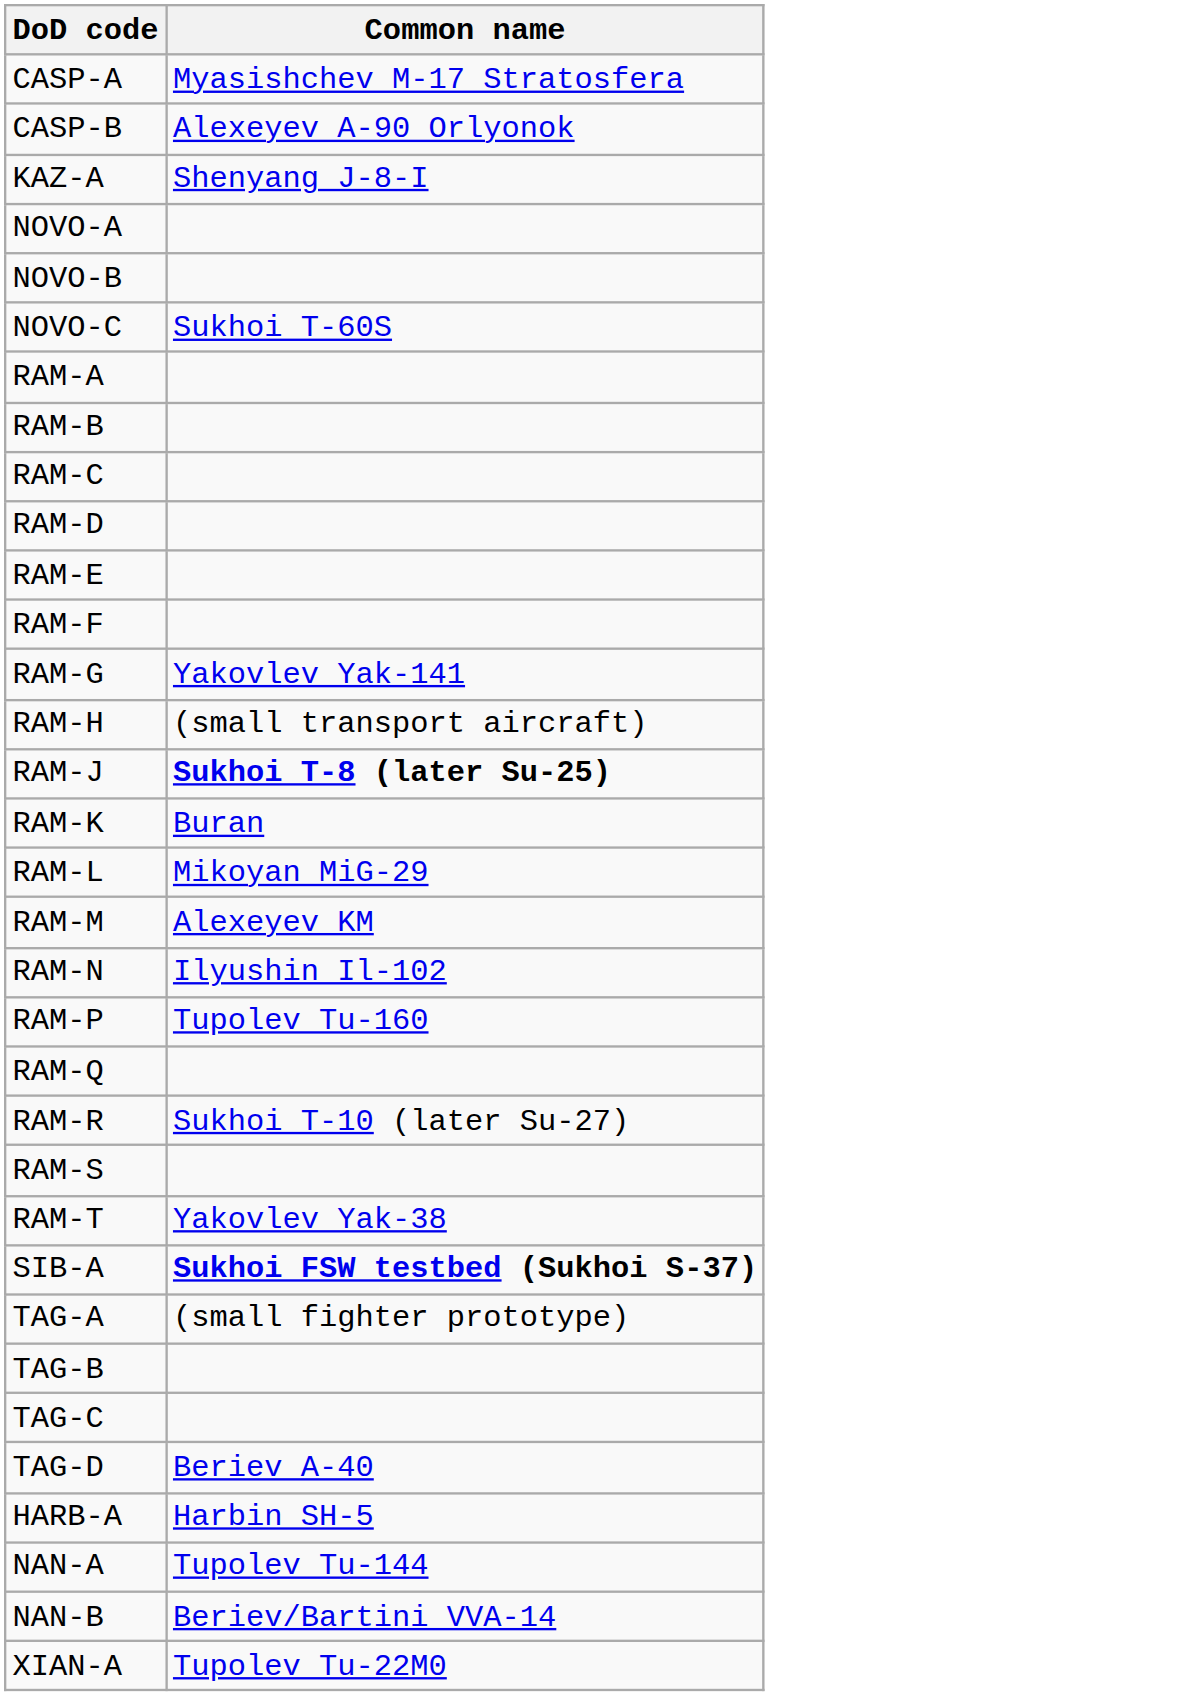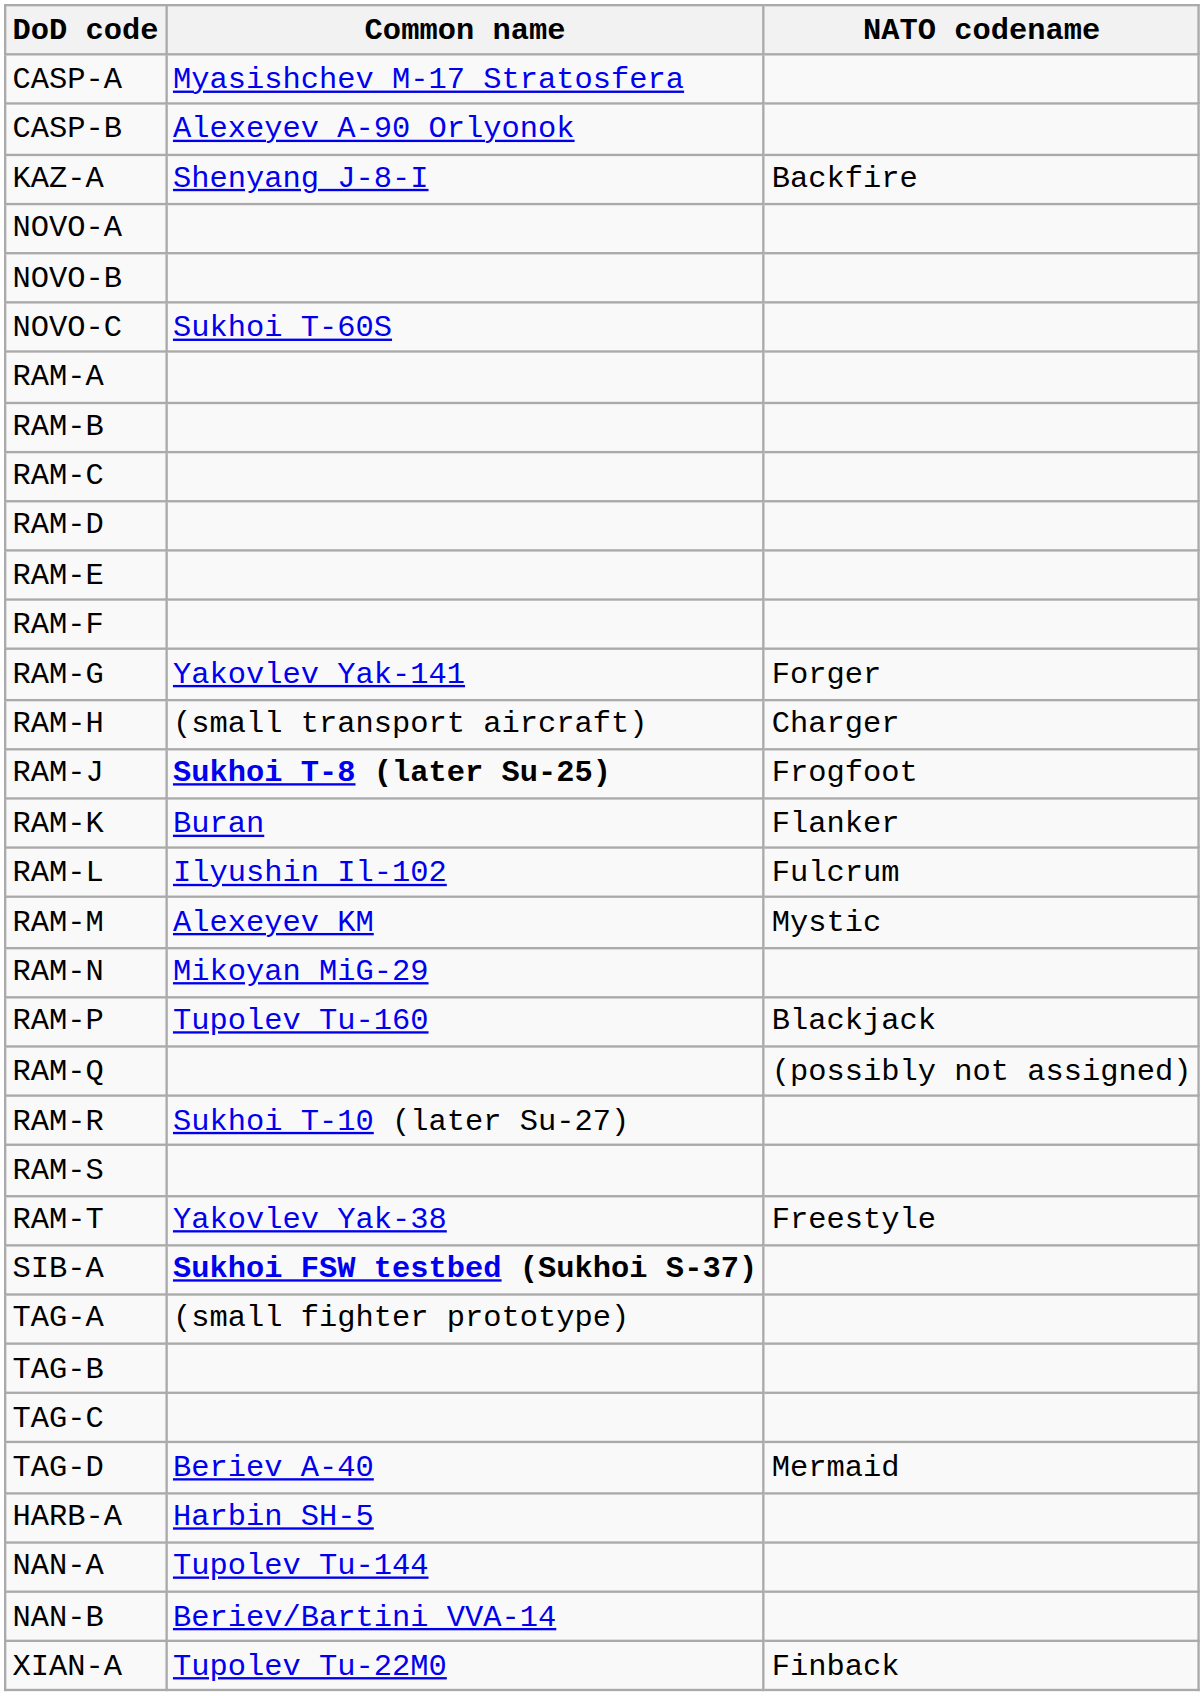 <table class="wikitable sortable">
 <tr>
 <th bgcolor=#CCCCFF>DoD code</th>
 <th bgcolor=#CCCCFF>Common name</th>
+<th bgcolor=#CCCCFF>NATO codename</th>
 </tr>
 <tr>
 <td>CASP-A</td>
 <td><a href='#'>Myasishchev M-17 Stratosfera</a></td>
+<td></td>
 </tr>
 <tr>
 <td>CASP-B</td>
 <td><a href='#'>Alexeyev A-90 Orlyonok</a></td>
+<td></td>
 </tr>
 <tr>
 <td>KAZ-A</td>
 <td><a href='#'>Shenyang J-8-I</a></td>
+<td>Backfire</td>
 </tr>
 <tr>
 <td>NOVO-A</td>
+<td></td>
 <td></td>
 </tr>
 <tr>
 <td>NOVO-B</td>
 <td></td>
+<td></td>
 </tr>
 <tr>
 <td>NOVO-C</td>
 <td><a href='#'>Sukhoi T-60S</a></td>
+<td></td>
 </tr>
 <tr>
 <td>RAM-A</td>
+<td></td>
 <td></td>
 </tr>
 <tr>
 <td>RAM-B</td>
 <td></td>
+<td></td>
 </tr>
 <tr>
 <td>RAM-C</td>
+<td></td>
 <td></td>
 </tr>
 <tr>
 <td>RAM-D</td>
 <td></td>
+<td></td>
 </tr>
 <tr>
 <td>RAM-E</td>
+<td></td>
 <td></td>
 </tr>
 <tr>
 <td>RAM-F</td>
 <td></td>
+<td></td>
 </tr>
 <tr>
 <td>RAM-G</td>
 <td><a href='#'>Yakovlev Yak-141</a></td>
+<td>Forger</td>
 </tr>
 <tr>
 <td>RAM-H</td>
 <td>(small transport aircraft)</td>
+<td>Charger</td>
 </tr>
 <tr>
 <td>RAM-J</td>
 <td><strong><a href='#'>Sukhoi T-8</a> (later Su-25)</strong></td>
+<td>Frogfoot</td>
 </tr>
 <tr>
 <td>RAM-K</td>
 <td><a href='#'>Buran</a></td>
+<td>Flanker</td>
 </tr>
 <tr>
 <td>RAM-L</td>
-<td><a href='#'>Mikoyan MiG-29</a></td>
+<td><a href='#'>Ilyushin Il-102</a></td>
+<td>Fulcrum</td>
 </tr>
 <tr>
 <td>RAM-M</td>
 <td><a href='#'>Alexeyev KM</a></td>
+<td>Mystic</td>
 </tr>
 <tr>
 <td>RAM-N</td>
-<td><a href='#'>Ilyushin Il-102</a></td>
+<td><a href='#'>Mikoyan MiG-29</a></td>
+<td></td>
 </tr>
 <tr>
 <td>RAM-P</td>
 <td><a href='#'>Tupolev Tu-160</a></td>
+<td>Blackjack</td>
 </tr>
 <tr>
 <td>RAM-Q</td>
 <td></td>
+<td>(possibly not assigned)</td>
 </tr>
 <tr>
 <td>RAM-R</td>
 <td><a href='#'>Sukhoi T-10</a> (later Su-27)</td>
+<td></td>
 </tr>
 <tr>
 <td>RAM-S</td>
+<td></td>
 <td></td>
 </tr>
 <tr>
 <td>RAM-T</td>
 <td><a href='#'>Yakovlev Yak-38</a></td>
+<td>Freestyle</td>
 </tr>
 <tr>
 <td>SIB-A</td>
 <td><strong><a href='#'>Sukhoi FSW testbed</a> (Sukhoi S-37)</strong></td>
+<td></td>
 </tr>
 <tr>
 <td>TAG-A</td>
 <td>(small fighter prototype)</td>
+<td></td>
 </tr>
 <tr>
 <td>TAG-B</td>
+<td></td>
 <td></td>
 </tr>
 <tr>
 <td>TAG-C</td>
 <td></td>
+<td></td>
 </tr>
 <tr>
 <td>TAG-D</td>
 <td><a href='#'>Beriev A-40</a></td>
+<td>Mermaid</td>
 </tr>
 <tr>
 <td>HARB-A</td>
 <td><a href='#'>Harbin SH-5</a></td>
+<td></td>
 </tr>
 <tr>
 <td>NAN-A</td>
 <td><a href='#'>Tupolev Tu-144</a></td>
+<td></td>
 </tr>
 <tr>
 <td>NAN-B</td>
 <td><a href='#'>Beriev/Bartini VVA-14</a></td>
+<td></td>
 </tr>
 <tr>
 <td>XIAN-A</td>
 <td><a href='#'>Tupolev Tu-22M0</a></td>
+<td>Finback</td>
 </tr>
 </table>
